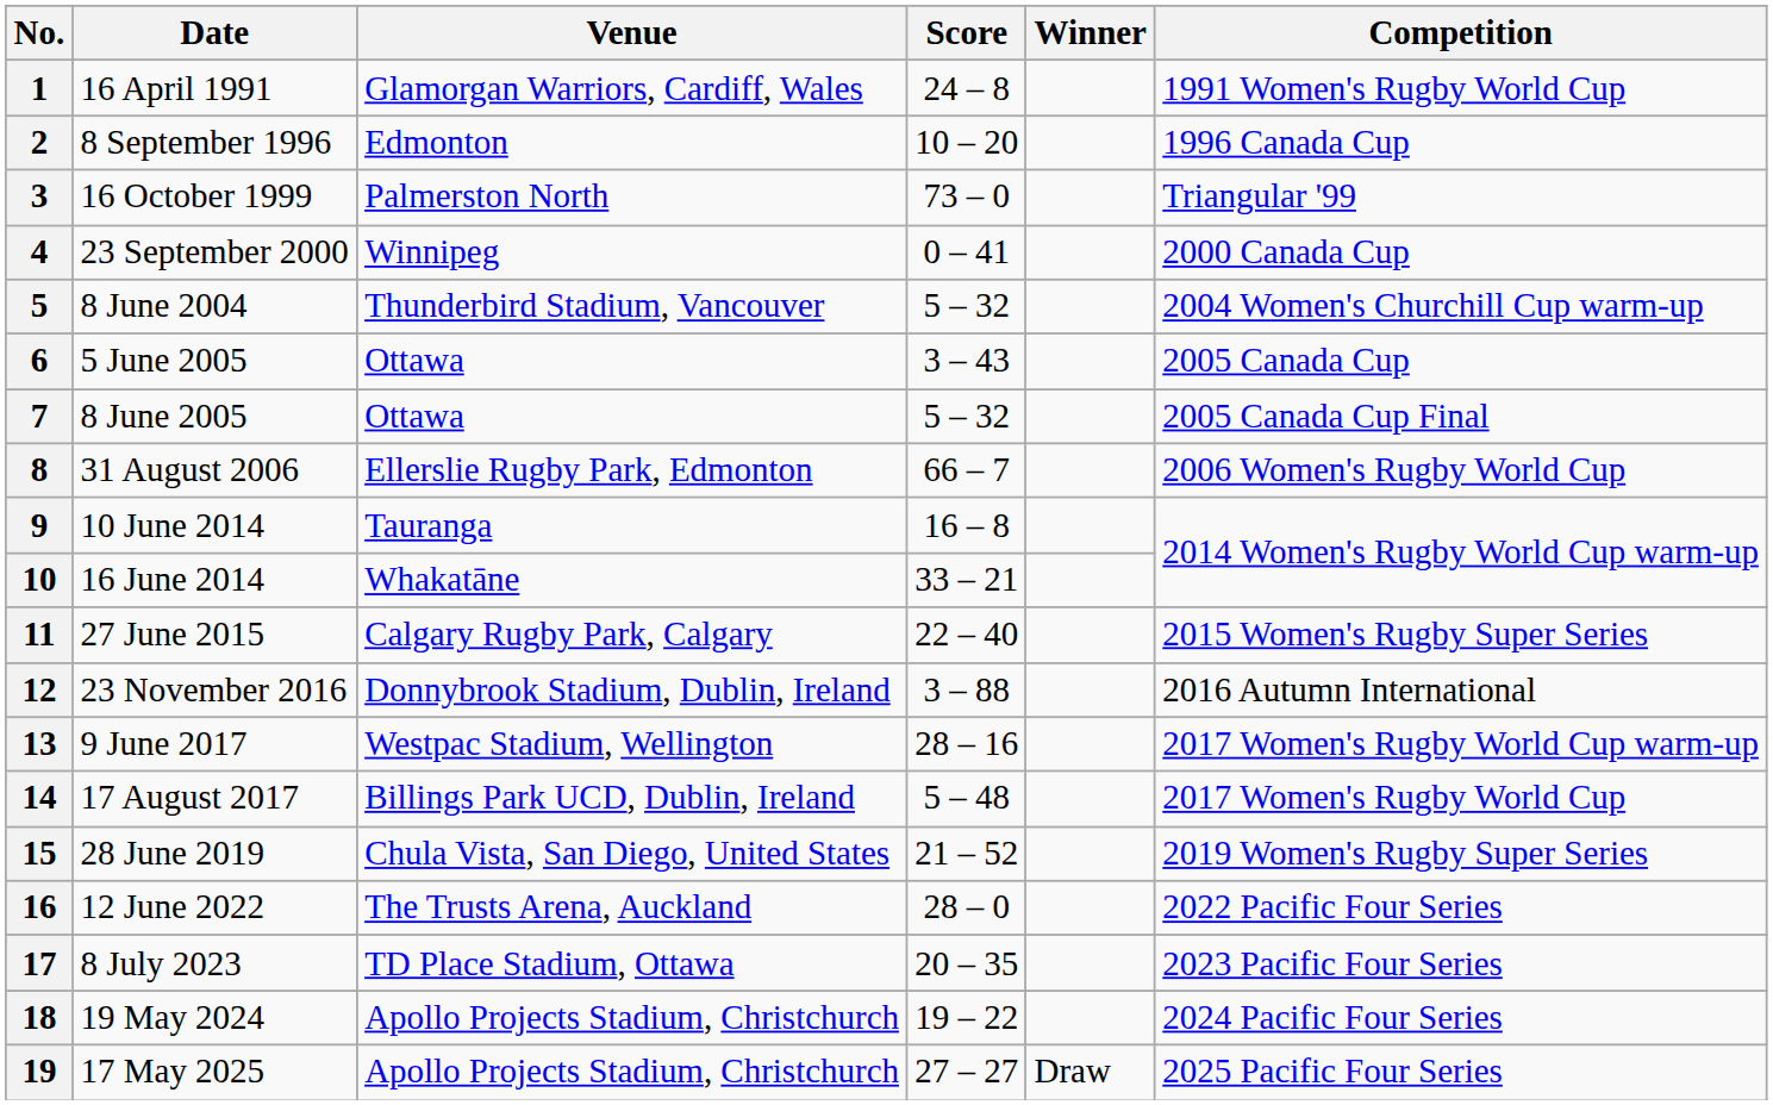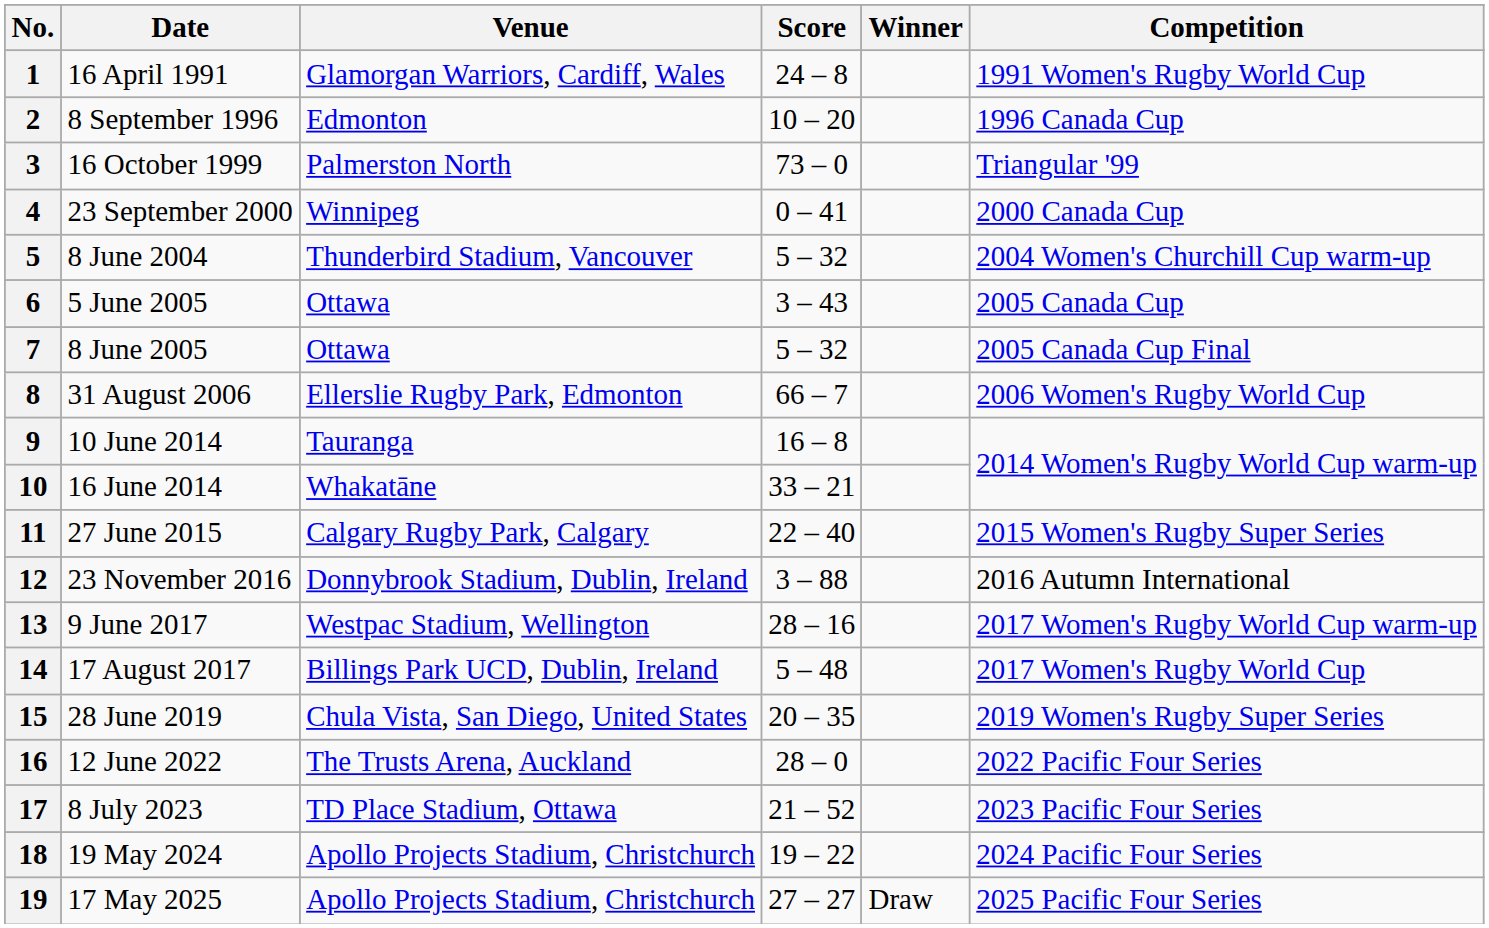 <table class="wikitable">
 <tr>
 <th>No.</th>
 <th>Date</th>
 <th>Venue</th>
 <th>Score</th>
 <th>Winner</th>
 <th>Competition</th>
 </tr>
 <tr>
 <th>1</th>
 <td>16 April 1991</td>
 <td><a href='#'>Glamorgan Warriors</a>, <a href='#'>Cardiff</a>, <a href='#'>Wales</a></td>
 <td align="center">24 – 8</td>
 <td></td>
 <td><a href='#'>1991 Women's Rugby World Cup</a></td>
 </tr>
 <tr>
 <th>2</th>
 <td>8 September 1996</td>
 <td><a href='#'>Edmonton</a></td>
 <td align="center">10 – 20</td>
 <td></td>
 <td><a href='#'>1996 Canada Cup</a></td>
 </tr>
 <tr>
 <th>3</th>
 <td>16 October 1999</td>
 <td><a href='#'>Palmerston North</a></td>
 <td align="center">73 – 0</td>
 <td></td>
 <td><a href='#'>Triangular '99</a></td>
 </tr>
 <tr>
 <th>4</th>
 <td>23 September 2000</td>
 <td><a href='#'>Winnipeg</a></td>
 <td align="center">0 – 41</td>
 <td></td>
 <td><a href='#'>2000 Canada Cup</a></td>
 </tr>
 <tr>
 <th>5</th>
 <td>8 June 2004</td>
 <td><a href='#'>Thunderbird Stadium</a>, <a href='#'>Vancouver</a></td>
 <td align="center">5 – 32</td>
 <td></td>
 <td><a href='#'>2004 Women's Churchill Cup warm-up</a></td>
 </tr>
 <tr>
 <th>6</th>
 <td>5 June 2005</td>
 <td><a href='#'>Ottawa</a></td>
 <td align="center">3 – 43</td>
 <td></td>
 <td><a href='#'>2005 Canada Cup</a></td>
 </tr>
 <tr>
 <th>7</th>
 <td>8 June 2005</td>
 <td><a href='#'>Ottawa</a></td>
 <td align="center">5 – 32</td>
 <td></td>
 <td><a href='#'>2005 Canada Cup Final</a></td>
 </tr>
 <tr>
 <th>8</th>
 <td>31 August 2006</td>
 <td><a href='#'>Ellerslie Rugby Park</a>, <a href='#'>Edmonton</a></td>
 <td align="center">66 – 7</td>
 <td></td>
 <td><a href='#'>2006 Women's Rugby World Cup</a></td>
 </tr>
 <tr>
 <th>9</th>
 <td>10 June 2014</td>
 <td><a href='#'>Tauranga</a></td>
 <td align="center">16 – 8</td>
 <td></td>
 <td rowspan="2"><a href='#'>2014 Women's Rugby World Cup warm-up</a></td>
 </tr>
 <tr>
 <th>10</th>
 <td>16 June 2014</td>
 <td><a href='#'>Whakatāne</a></td>
 <td align="center">33 – 21</td>
 <td></td>
 </tr>
 <tr>
 <th>11</th>
 <td>27 June 2015</td>
 <td><a href='#'>Calgary Rugby Park</a>, <a href='#'>Calgary</a></td>
 <td align="center">22 – 40</td>
 <td></td>
 <td><a href='#'>2015 Women's Rugby Super Series</a></td>
 </tr>
 <tr>
 <th>12</th>
 <td>23 November 2016</td>
 <td><a href='#'>Donnybrook Stadium</a>, <a href='#'>Dublin</a>, <a href='#'>Ireland</a></td>
 <td align="center">3 – 88</td>
 <td></td>
 <td>2016 Autumn International</td>
 </tr>
 <tr>
 <th>13</th>
 <td>9 June 2017</td>
 <td><a href='#'>Westpac Stadium</a>, <a href='#'>Wellington</a></td>
 <td align="center">28 – 16</td>
 <td></td>
 <td><a href='#'>2017 Women's Rugby World Cup warm-up</a></td>
 </tr>
 <tr>
 <th>14</th>
 <td>17 August 2017</td>
 <td><a href='#'>Billings Park UCD</a>, <a href='#'>Dublin</a>, <a href='#'>Ireland</a></td>
 <td align="center">5 – 48</td>
 <td></td>
 <td><a href='#'>2017 Women's Rugby World Cup</a></td>
 </tr>
 <tr>
 <th>15</th>
 <td>28 June 2019</td>
 <td><a href='#'>Chula Vista</a>, <a href='#'>San Diego</a>, <a href='#'>United States</a></td>
-<td align="center">21 – 52</td>
+<td align="center">20 – 35</td>
 <td></td>
 <td><a href='#'>2019 Women's Rugby Super Series</a></td>
 </tr>
 <tr>
 <th>16</th>
 <td>12 June 2022</td>
 <td><a href='#'>The Trusts Arena</a>, <a href='#'>Auckland</a></td>
 <td align="center">28 – 0</td>
 <td></td>
 <td><a href='#'>2022 Pacific Four Series</a></td>
 </tr>
 <tr>
 <th>17</th>
 <td>8 July 2023</td>
 <td><a href='#'>TD Place Stadium</a>, <a href='#'>Ottawa</a></td>
-<td align="center">20 – 35</td>
+<td align="center">21 – 52</td>
 <td></td>
 <td><a href='#'>2023 Pacific Four Series</a></td>
 </tr>
 <tr>
 <th>18</th>
 <td>19 May 2024</td>
 <td><a href='#'>Apollo Projects Stadium</a>, <a href='#'>Christchurch</a></td>
 <td align="center">19 – 22</td>
 <td></td>
 <td><a href='#'>2024 Pacific Four Series</a></td>
 </tr>
 <tr>
 <th>19</th>
 <td>17 May 2025</td>
 <td><a href='#'>Apollo Projects Stadium</a>, <a href='#'>Christchurch</a></td>
 <td align="center">27 – 27</td>
 <td>Draw</td>
 <td><a href='#'>2025 Pacific Four Series</a></td>
 </tr>
 </table>
